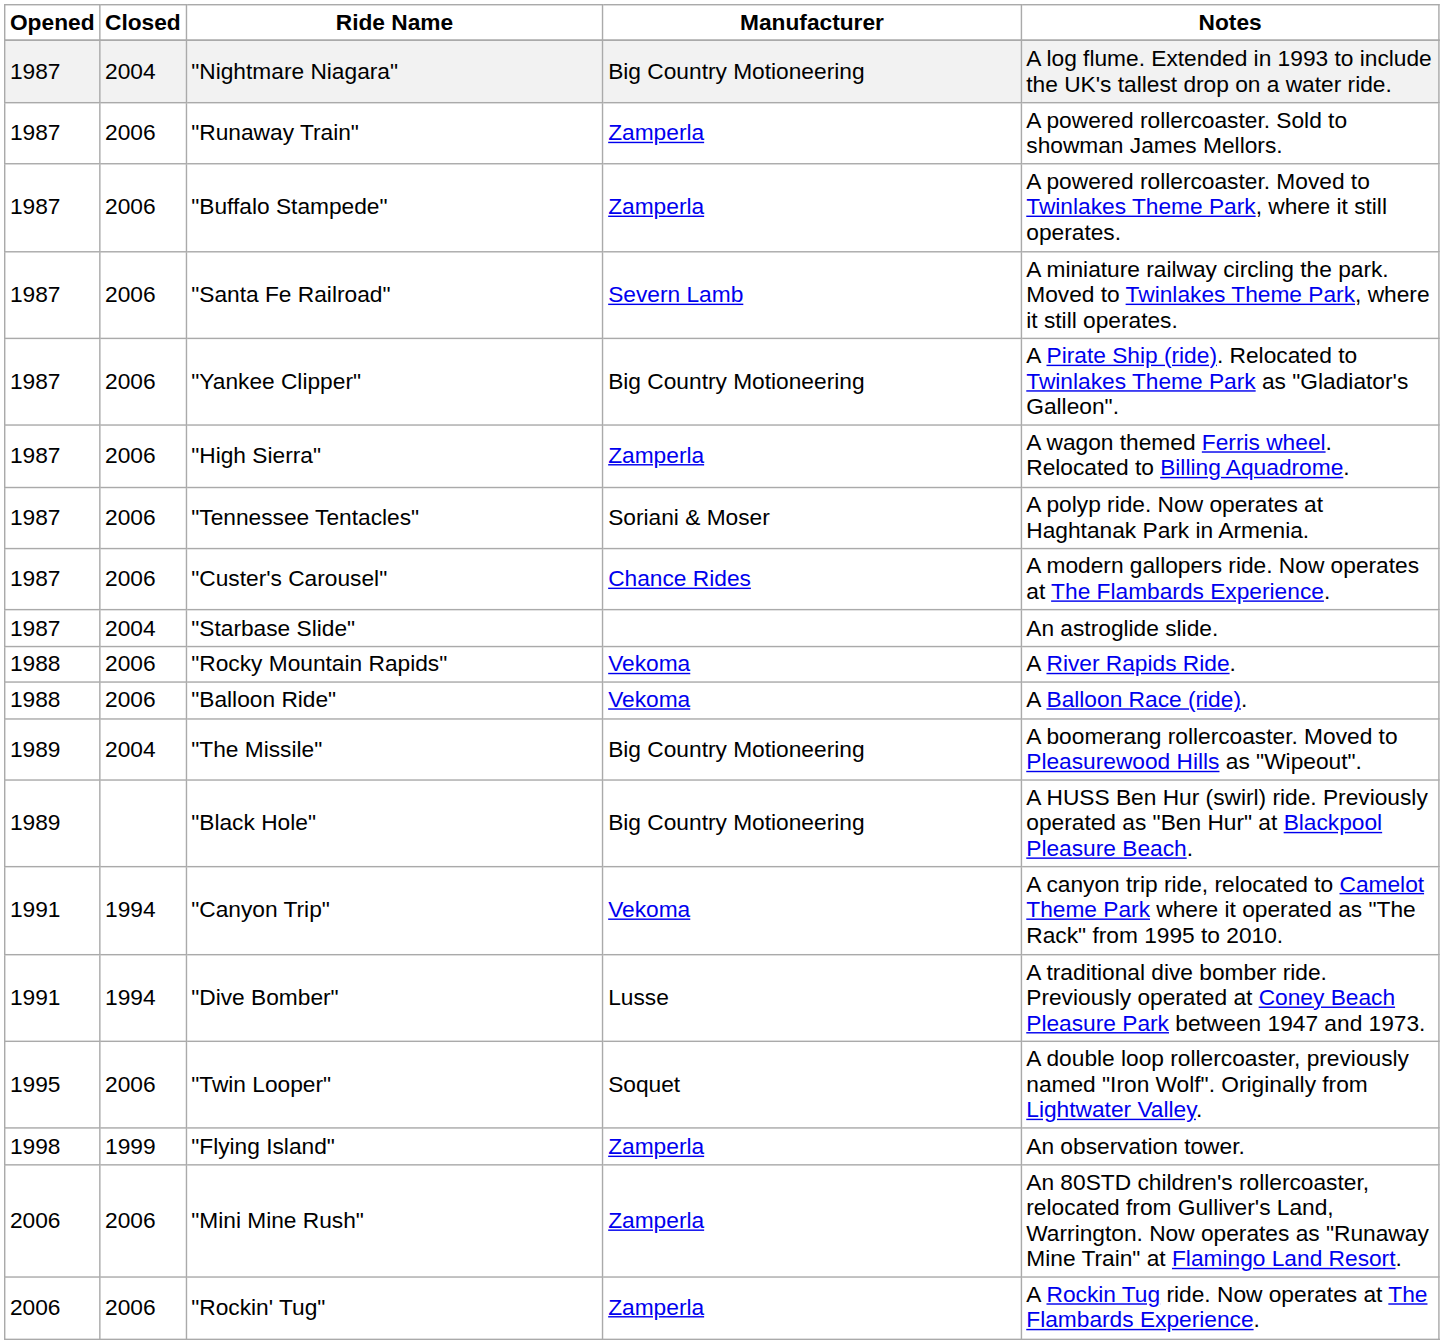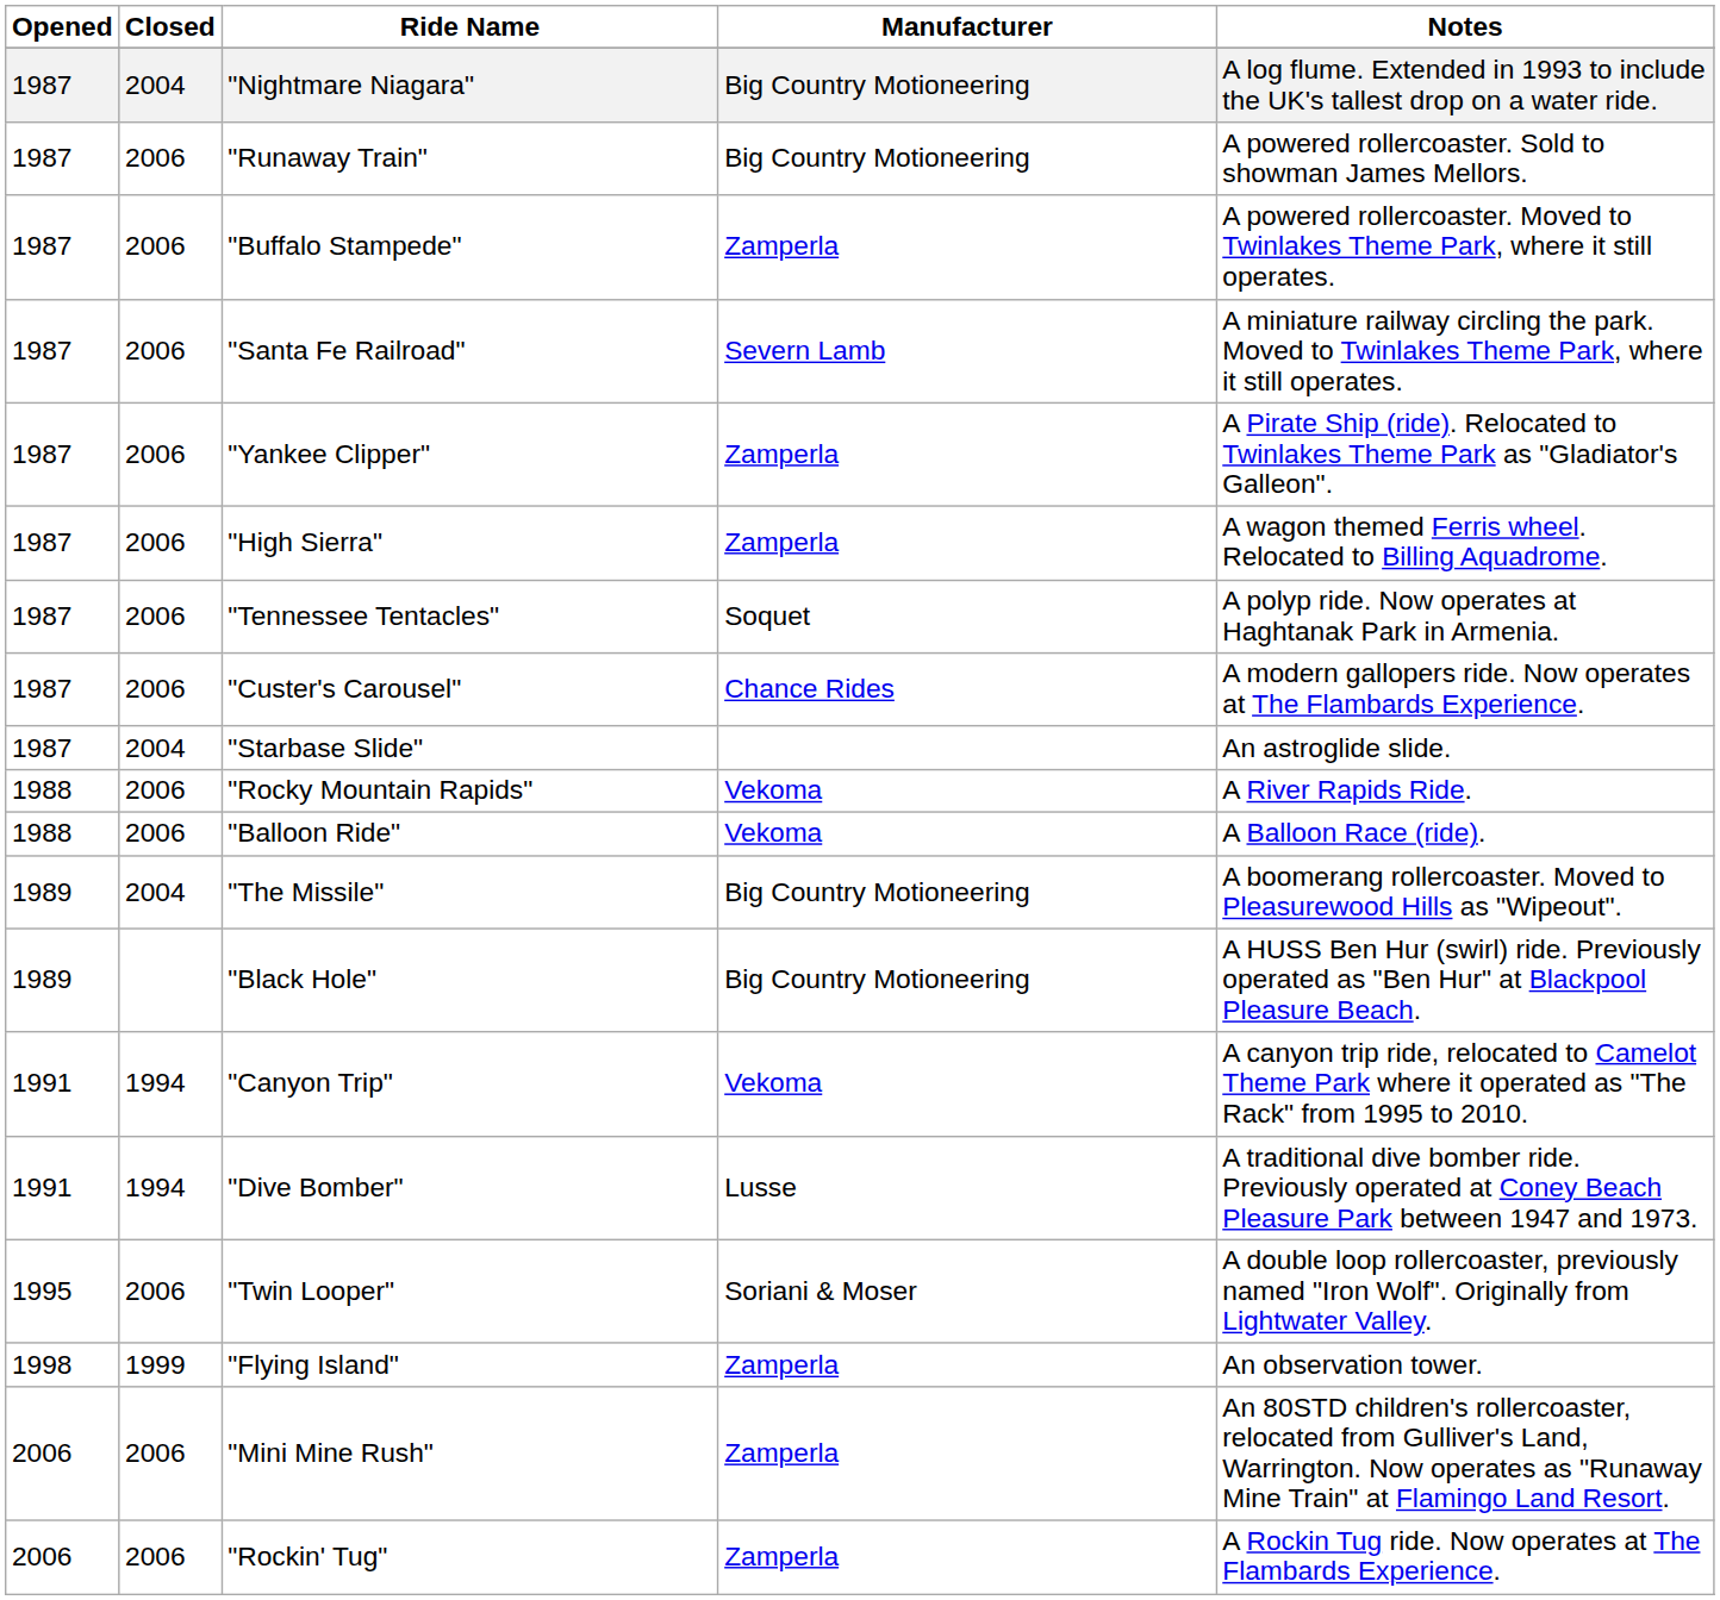 <table class="wikitable"  style="width:80%; background:#fff;">
 <tr>
 <th style="background:#fff; width:5%;">Opened</th>
 <th style="background:#fff; width:5%;">Closed</th>
 <th style="background:#fff; width:30%;">Ride Name</th>
 <th style="background:#fff; width:30%;">Manufacturer</th>
 <th style="background:#fff; width:40%;">Notes</th>
 </tr>
 <tr style="background:#f2f2f2;"|>
 </tr>
 <tr style="background:#f2f2f2;"|>
 <td>1987</td>
 <td>2004</td>
 <td>"Nightmare Niagara"</td>
 <td>Big Country Motioneering</td>
 <td>A log flume. Extended in 1993 to include the UK's tallest drop on a water ride.</td>
 </tr>
 <tr style="background:#fff;"|>
 <td>1987</td>
 <td>2006</td>
 <td>"Runaway Train"</td>
-<td><a href='#'>Zamperla</a></td>
+<td>Big Country Motioneering</td>
 <td>A powered rollercoaster. Sold to showman James Mellors.</td>
 </tr>
 <tr style="background:#fff;"|>
 <td>1987</td>
 <td>2006</td>
 <td>"Buffalo Stampede"</td>
 <td><a href='#'>Zamperla</a></td>
 <td>A powered rollercoaster. Moved to <a href='#'>Twinlakes Theme Park</a>, where it still operates.</td>
 </tr>
 <tr style="background:#fff;"|>
 <td>1987</td>
 <td>2006</td>
 <td>"Santa Fe Railroad"</td>
 <td><a href='#'>Severn Lamb</a></td>
 <td>A miniature railway circling the park. Moved to <a href='#'>Twinlakes Theme Park</a>, where it still operates.</td>
 </tr>
 <tr style="background:#fff;"|>
 <td>1987</td>
 <td>2006</td>
 <td>"Yankee Clipper"</td>
-<td>Big Country Motioneering</td>
+<td><a href='#'>Zamperla</a></td>
 <td>A <a href='#'>Pirate Ship (ride)</a>. Relocated to <a href='#'>Twinlakes Theme Park</a> as "Gladiator's Galleon".</td>
 </tr>
 <tr style="background:#fff;"|>
 <td>1987</td>
 <td>2006</td>
 <td>"High Sierra"</td>
 <td><a href='#'>Zamperla</a></td>
 <td>A wagon themed <a href='#'>Ferris wheel</a>. Relocated to <a href='#'>Billing Aquadrome</a>.</td>
 </tr>
 <tr style="background:#fff;"|>
 <td>1987</td>
 <td>2006</td>
 <td>"Tennessee Tentacles"</td>
-<td>Soriani & Moser</td>
+<td>Soquet</td>
 <td>A polyp ride. Now operates at Haghtanak Park in Armenia.</td>
 </tr>
 <tr style="background:#fff;"|>
 <td>1987</td>
 <td>2006</td>
 <td>"Custer's Carousel"</td>
 <td><a href='#'>Chance Rides</a></td>
 <td>A modern gallopers ride. Now operates at <a href='#'>The Flambards Experience</a>.</td>
 </tr>
 <tr style="background:#fff;"|>
 <td>1987</td>
 <td>2004</td>
 <td>"Starbase Slide"</td>
 <td></td>
 <td>An astroglide slide.</td>
 </tr>
 <tr style="background:#fff;"|>
 <td>1988</td>
 <td>2006</td>
 <td>"Rocky Mountain Rapids"</td>
 <td><a href='#'>Vekoma</a></td>
 <td>A <a href='#'>River Rapids Ride</a>.</td>
 </tr>
 <tr style="background:#fff;"|>
 <td>1988</td>
 <td>2006</td>
 <td>"Balloon Ride"</td>
 <td><a href='#'>Vekoma</a></td>
 <td>A <a href='#'>Balloon Race (ride)</a>.</td>
 </tr>
 <tr style="background:#fff;"|>
 <td>1989</td>
 <td>2004</td>
 <td>"The Missile"</td>
 <td>Big Country Motioneering</td>
 <td>A boomerang rollercoaster. Moved to <a href='#'>Pleasurewood Hills</a> as "Wipeout".</td>
 </tr>
 <tr style="background:#fff;"|>
 <td>1989</td>
 <td></td>
 <td>"Black Hole"</td>
 <td>Big Country Motioneering</td>
 <td>A HUSS Ben Hur (swirl) ride. Previously operated as "Ben Hur" at <a href='#'>Blackpool Pleasure Beach</a>.</td>
 </tr>
 <tr style="background:#fff;"|>
 <td>1991</td>
 <td>1994</td>
 <td>"Canyon Trip"</td>
 <td><a href='#'>Vekoma</a></td>
 <td>A canyon trip ride, relocated to <a href='#'>Camelot Theme Park</a> where it operated as "The Rack" from 1995 to 2010.</td>
 </tr>
 <tr style="background:#fff;"|>
 <td>1991</td>
 <td>1994</td>
 <td>"Dive Bomber"</td>
 <td>Lusse</td>
 <td>A traditional dive bomber ride. Previously operated at <a href='#'>Coney Beach Pleasure Park</a> between 1947 and 1973.</td>
 </tr>
 <tr style="background:#fff;"|>
 <td>1995</td>
 <td>2006</td>
 <td>"Twin Looper"</td>
-<td>Soquet</td>
+<td>Soriani & Moser</td>
 <td>A double loop rollercoaster, previously named "Iron Wolf". Originally from <a href='#'>Lightwater Valley</a>.</td>
 </tr>
 <tr style="background:#fff;"|>
 <td>1998</td>
 <td>1999</td>
 <td>"Flying Island"</td>
 <td><a href='#'>Zamperla</a></td>
 <td>An observation tower.</td>
 </tr>
 <tr style="background:#fff;"|>
 <td>2006</td>
 <td>2006</td>
 <td>"Mini Mine Rush"</td>
 <td><a href='#'>Zamperla</a></td>
 <td>An 80STD children's rollercoaster, relocated from Gulliver's Land, Warrington. Now operates as "Runaway Mine Train" at <a href='#'>Flamingo Land Resort</a>.</td>
 </tr>
 <tr style="background:#fff;"|>
 <td>2006</td>
 <td>2006</td>
 <td>"Rockin' Tug"</td>
 <td><a href='#'>Zamperla</a></td>
 <td>A <a href='#'>Rockin Tug</a> ride. Now operates at <a href='#'>The Flambards Experience</a>.</td>
 </tr>
 <tr style="background:#fff;"|>
 </tr>
 <tr style="background:#fff;"|>
 </tr>
 <tr style="background:#fff;"|>
 </tr>
 </table>
